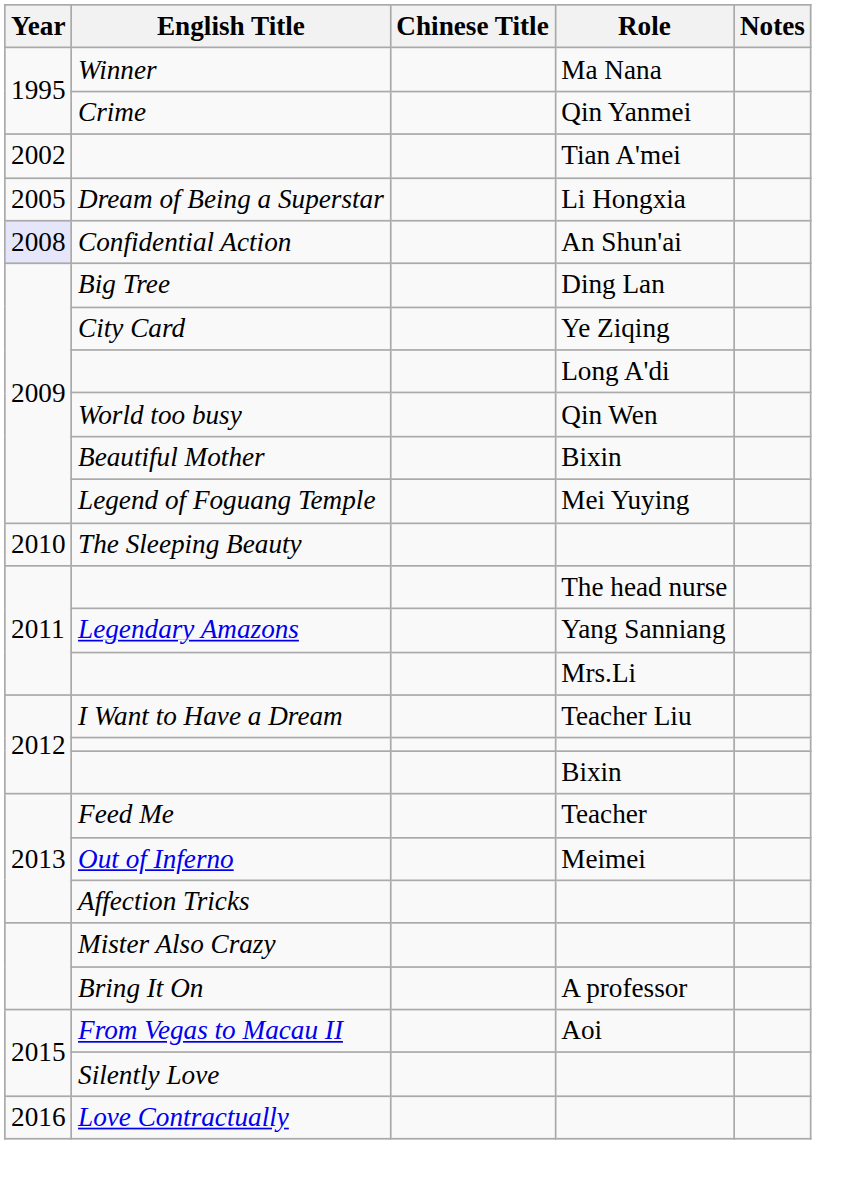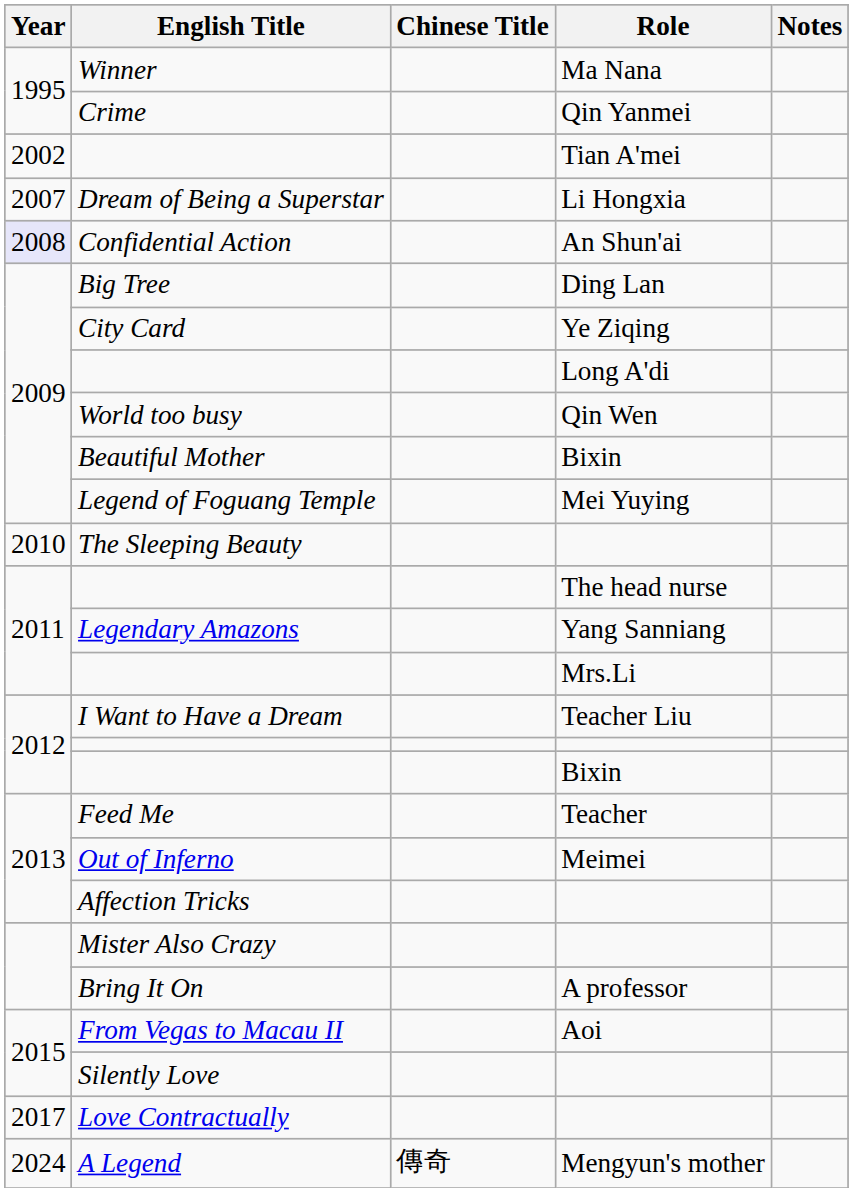 <table class="wikitable">
 <tr>
 <th>Year</th>
 <th>English Title</th>
 <th>Chinese Title</th>
 <th>Role</th>
 <th>Notes</th>
 </tr>
 <tr>
 <td rowspan="2">1995</td>
 <td><em>Winner</em></td>
 <td></td>
 <td>Ma Nana</td>
 <td></td>
 </tr>
 <tr>
 <td><em>Crime</em></td>
 <td></td>
 <td>Qin Yanmei</td>
 <td></td>
 </tr>
 <tr>
 <td>2002</td>
 <td></td>
 <td></td>
 <td>Tian A'mei</td>
 <td></td>
 </tr>
 <tr>
-<td>2005</td>
+<td>2007</td>
 <td><em>Dream of Being a Superstar</em></td>
 <td></td>
 <td>Li Hongxia</td>
 <td></td>
 </tr>
 <tr>
 <td style="background: lavender;">2008</td>
 <td><em>Confidential Action</em></td>
 <td></td>
 <td>An Shun'ai</td>
 <td></td>
 </tr>
 <tr>
 <td rowspan="6">2009</td>
 <td><em>Big Tree</em></td>
 <td></td>
 <td>Ding Lan</td>
 <td></td>
 </tr>
 <tr>
 <td><em>City Card</em></td>
 <td></td>
 <td>Ye Ziqing</td>
 <td></td>
 </tr>
 <tr>
 <td></td>
 <td></td>
 <td>Long A'di</td>
 <td></td>
 </tr>
 <tr>
 <td><em>World too busy</em></td>
 <td></td>
 <td>Qin Wen</td>
 <td></td>
 </tr>
 <tr>
 <td><em>Beautiful Mother</em></td>
 <td></td>
 <td>Bixin</td>
 <td></td>
 </tr>
 <tr>
 <td><em>Legend of Foguang Temple</em></td>
 <td></td>
 <td>Mei Yuying</td>
 <td></td>
 </tr>
 <tr>
 <td>2010</td>
 <td><em>The Sleeping Beauty</em></td>
 <td></td>
 <td></td>
 <td></td>
 </tr>
 <tr>
 <td rowspan="3">2011</td>
 <td></td>
 <td></td>
 <td>The head nurse</td>
 <td></td>
 </tr>
 <tr>
 <td><em><a href='#'>Legendary Amazons</a></em></td>
 <td></td>
 <td>Yang Sanniang</td>
 <td></td>
 </tr>
 <tr>
 <td></td>
 <td></td>
 <td>Mrs.Li</td>
 <td></td>
 </tr>
 <tr>
 <td rowspan="3">2012</td>
 <td><em>I Want to Have a Dream </em></td>
 <td></td>
 <td>Teacher Liu</td>
 <td></td>
 </tr>
 <tr>
 <td></td>
 <td></td>
 <td></td>
 <td></td>
 </tr>
 <tr>
 <td></td>
 <td></td>
 <td>Bixin</td>
 <td></td>
 </tr>
 <tr>
 <td rowspan=3>2013</td>
 <td><em>Feed Me</em></td>
 <td></td>
 <td>Teacher</td>
 <td></td>
 </tr>
 <tr>
 <td><em><a href='#'>Out of Inferno</a></em></td>
 <td></td>
 <td>Meimei</td>
 <td></td>
 </tr>
 <tr>
 <td><em>Affection Tricks</em></td>
 <td></td>
 <td></td>
 <td></td>
 </tr>
 <tr>
 <td rowspan=2></td>
 <td><em>Mister Also Crazy</em></td>
 <td></td>
 <td></td>
 <td></td>
 </tr>
 <tr>
 <td><em>Bring It On</em></td>
 <td></td>
 <td>A professor</td>
 <td></td>
 </tr>
 <tr>
 <td rowspan=2>2015</td>
 <td><em><a href='#'>From Vegas to Macau II</a></em></td>
 <td></td>
 <td>Aoi</td>
 <td></td>
 </tr>
 <tr>
 <td><em>Silently Love</em></td>
 <td></td>
 <td></td>
 <td></td>
 </tr>
 <tr>
-<td>2016</td>
+<td>2017</td>
 <td><em><a href='#'>Love Contractually</a></em></td>
 <td></td>
 <td></td>
 <td></td>
 </tr>
+<tr>
+<td>2024</td>
+<td><a href='#'><em>A Legend</em></a></td>
+<td>傳奇</td>
+<td>Mengyun's mother</td>
+<td></td>
+</tr>
 </table>
